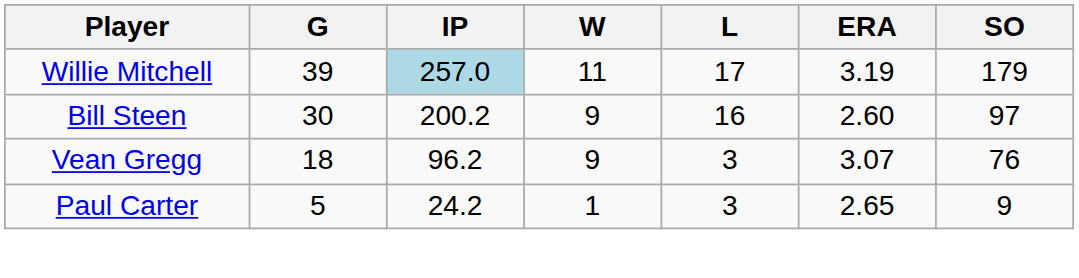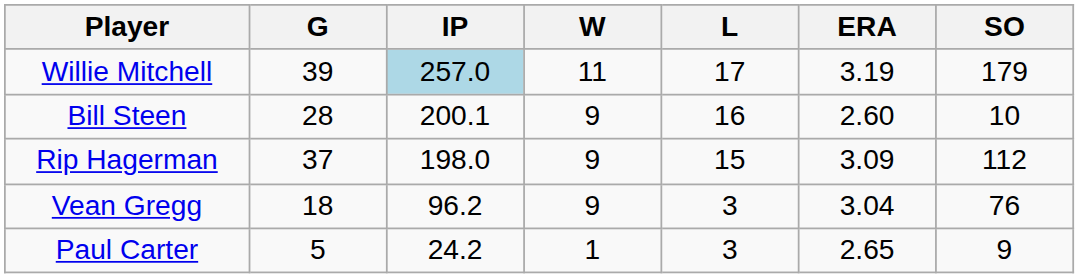 <table class="wikitable sortable">
 <tr>
 <th bgcolor="#DDDDFF" width="16%">Player</th>
 <th bgcolor="#DDDDFF" width="9%">G</th>
 <th bgcolor="#DDDDFF" width="9%">IP</th>
 <th bgcolor="#DDDDFF" width="9%">W</th>
 <th bgcolor="#DDDDFF" width="9%">L</th>
 <th bgcolor="#DDDDFF" width="9%">ERA</th>
 <th bgcolor="#DDDDFF" width="9%">SO</th>
 </tr>
 <tr align=center>
 <td><a href='#'>Willie Mitchell</a></td>
 <td>39</td>
 <td style="background: lightblue;">257.0</td>
 <td>11</td>
 <td>17</td>
 <td>3.19</td>
 <td>179</td>
 </tr>
 <tr align=center>
 <td><a href='#'>Bill Steen</a></td>
-<td>30</td>
-<td>200.2</td>
+<td>28</td>
+<td>200.1</td>
 <td>9</td>
 <td>16</td>
 <td>2.60</td>
-<td>97</td>
+<td>10</td>
+</tr>
+<tr align=center>
+<td><a href='#'>Rip Hagerman</a></td>
+<td>37</td>
+<td>198.0</td>
+<td>9</td>
+<td>15</td>
+<td>3.09</td>
+<td>112</td>
 </tr>
 <tr align=center>
 <td><a href='#'>Vean Gregg</a></td>
 <td>18</td>
 <td>96.2</td>
 <td>9</td>
 <td>3</td>
-<td>3.07</td>
+<td>3.04</td>
 <td>76</td>
 </tr>
 <tr align=center>
 <td><a href='#'>Paul Carter</a></td>
 <td>5</td>
 <td>24.2</td>
 <td>1</td>
 <td>3</td>
 <td>2.65</td>
 <td>9</td>
 </tr>
 </table>
